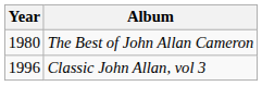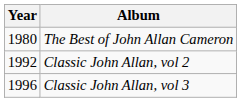 <table class="wikitable">
 <tr>
 <th>Year</th>
 <th>Album</th>
 </tr>
 <tr>
 <td>1980</td>
 <td><em>The Best of John Allan Cameron</em></td>
 </tr>
 <tr>
+<td>1992</td>
+<td><em>Classic John Allan, vol 2</em></td>
+</tr>
+<tr>
 <td>1996</td>
 <td><em>Classic John Allan, vol 3</em></td>
 </tr>
 </table>
